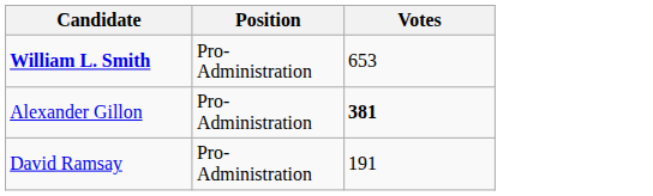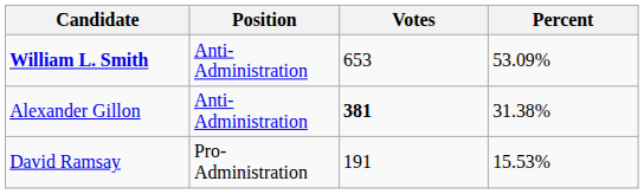 <table class=wikitable>
 <tr>
 <th style="width: 150px">Candidate</th>
 <th style="width: 120px">Position</th>
 <th style="width: 120px">Votes</th>
+<th style="width: 120px">Percent</th>
 </tr>
 <tr>
 <td><strong><a href='#'>William L. Smith</a></strong></td>
-<td>Pro-Administration</td>
+<td><a href='#'>Anti-Administration</a></td>
 <td>653</td>
+<td>53.09%</td>
 </tr>
 <tr>
 <td><a href='#'>Alexander Gillon</a></td>
-<td>Pro-Administration</td>
+<td><a href='#'>Anti-Administration</a></td>
 <td><strong>381</strong></td>
+<td>31.38%</td>
 </tr>
 <tr>
 <td><a href='#'>David Ramsay</a></td>
 <td>Pro-Administration</td>
 <td>191</td>
+<td>15.53%</td>
 </tr>
 </table>
